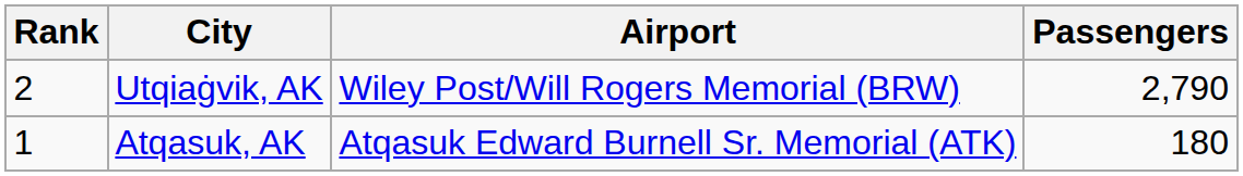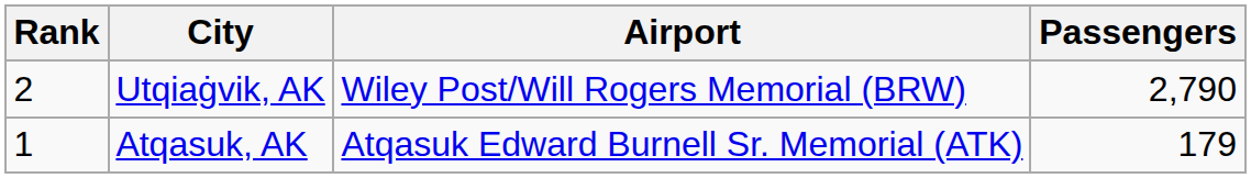 <table class="wikitable">
 <tr>
 <th>Rank</th>
 <th>City</th>
 <th>Airport</th>
 <th>Passengers</th>
 </tr>
 <tr>
 <td>2</td>
 <td><a href='#'>Utqiaġvik, AK</a></td>
 <td><a href='#'>Wiley Post/Will Rogers Memorial (BRW)</a></td>
 <td align="right">2,790</td>
 </tr>
 <tr>
 <td>1</td>
 <td><a href='#'>Atqasuk, AK</a></td>
 <td><a href='#'>Atqasuk Edward Burnell Sr. Memorial (ATK)</a></td>
-<td align="right">180</td>
+<td align="right">179</td>
 </tr>
 </table>
